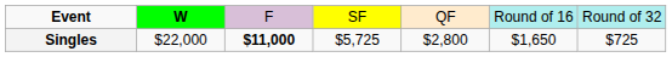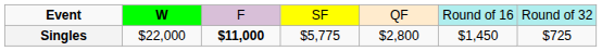 <table class=wikitable style=font-size:95%;text-align:center>
 <tr>
 <td style="width:130px"><strong>Event</strong></td>
 <td style="width:85px; background:lime"><strong>W</strong></td>
 <td style="width:85px; background:thistle">F</td>
 <td style="width:85px; background:#ffff00">SF</td>
 <td style="width:85px; background:#ffebcd">QF</td>
 <td style="width:85px; background:#afeeee">Round of 16</td>
 <td style="width:85px; background:#afeeee">Round of 32</td>
 </tr>
 <tr>
 <th style=background:#f3f3f3>Singles </th>
 <td>$22,000</td>
 <td><strong>$11,000</strong></td>
-<td>$5,725</td>
+<td>$5,775</td>
 <td>$2,800</td>
-<td>$1,650</td>
+<td>$1,450</td>
 <td>$725</td>
 </tr>
 </table>
